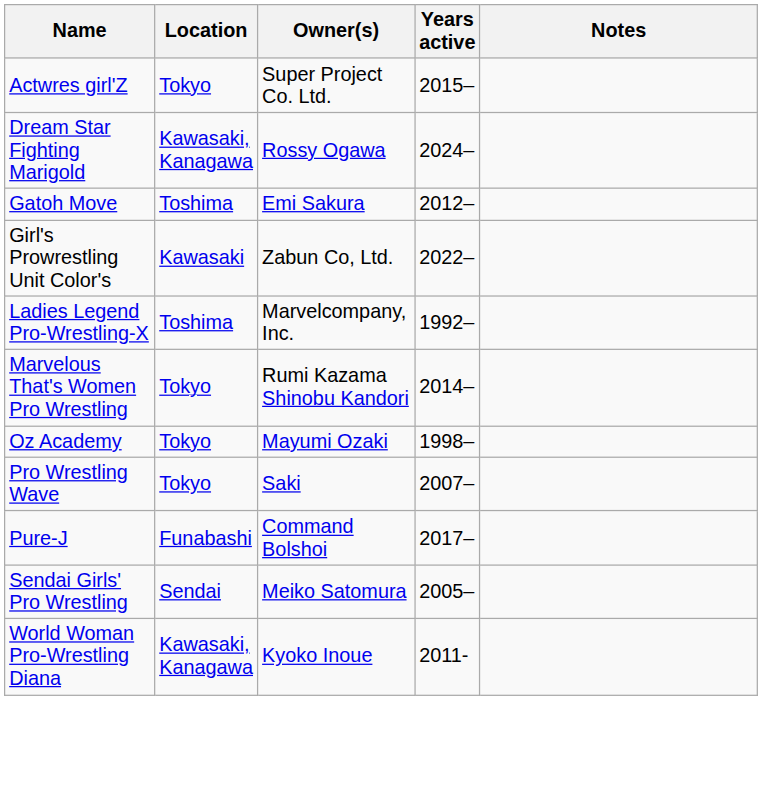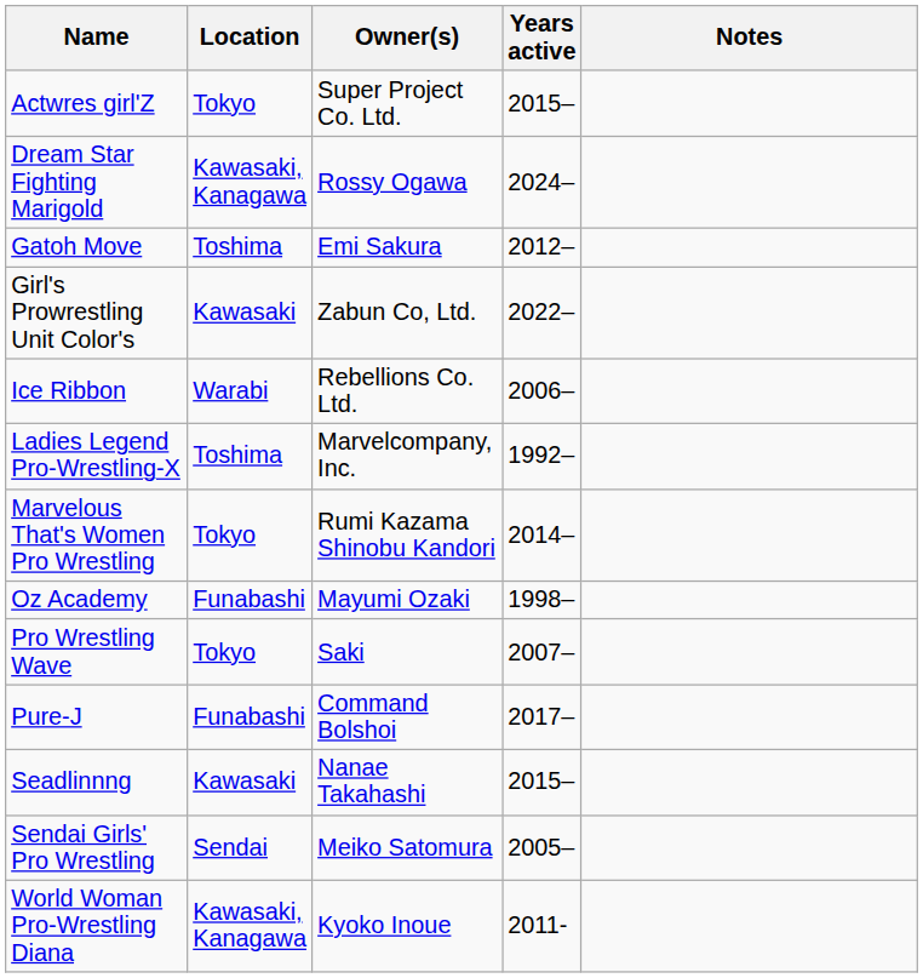 <table class="wikitable sortable">
 <tr>
 <th width="21%">Name</th>
 <th width="7%">Location</th>
 <th width="21%">Owner(s)</th>
 <th width="7%">Years active</th>
 <th width="55%">Notes</th>
 </tr>
 <tr>
 <td><a href='#'>Actwres girl'Z</a></td>
 <td><a href='#'>Tokyo</a></td>
 <td>Super Project Co. Ltd.</td>
 <td>2015–</td>
 <td></td>
 </tr>
 <tr>
 <td><a href='#'>Dream Star Fighting Marigold</a></td>
 <td><a href='#'>Kawasaki, Kanagawa</a></td>
 <td><a href='#'>Rossy Ogawa</a></td>
 <td>2024–</td>
 <td></td>
 </tr>
 <tr>
 <td><a href='#'>Gatoh Move</a></td>
 <td><a href='#'>Toshima</a></td>
 <td><a href='#'>Emi Sakura</a></td>
 <td>2012–</td>
 <td></td>
 </tr>
 <tr>
 <td>Girl's Prowrestling Unit Color's</td>
 <td><a href='#'>Kawasaki</a></td>
 <td>Zabun Co, Ltd.</td>
 <td>2022–</td>
 <td></td>
 </tr>
 <tr>
+<td><a href='#'>Ice Ribbon</a></td>
+<td><a href='#'>Warabi</a></td>
+<td>Rebellions Co. Ltd.</td>
+<td>2006–</td>
+<td></td>
+</tr>
+<tr>
 <td><a href='#'>Ladies Legend Pro-Wrestling-X</a></td>
 <td><a href='#'>Toshima</a></td>
 <td>Marvelcompany, Inc.</td>
 <td>1992–</td>
 <td></td>
 </tr>
 <tr>
 <td><a href='#'>Marvelous That's Women Pro Wrestling</a></td>
 <td><a href='#'>Tokyo</a></td>
 <td>Rumi Kazama<br><a href='#'>Shinobu Kandori</a></td>
 <td>2014–</td>
 <td></td>
 </tr>
 <tr>
 <td><a href='#'>Oz Academy</a></td>
-<td><a href='#'>Tokyo</a></td>
+<td><a href='#'>Funabashi</a></td>
 <td><a href='#'>Mayumi Ozaki</a></td>
 <td>1998–</td>
 <td></td>
 </tr>
 <tr>
 <td><a href='#'>Pro Wrestling Wave</a></td>
 <td><a href='#'>Tokyo</a></td>
 <td><a href='#'>Saki</a></td>
 <td>2007–</td>
 <td></td>
 </tr>
 <tr>
 <td><a href='#'>Pure-J</a></td>
 <td><a href='#'>Funabashi</a></td>
 <td><a href='#'>Command Bolshoi</a></td>
 <td>2017–</td>
 <td></td>
 </tr>
 <tr>
+<td><a href='#'>Seadlinnng</a></td>
+<td><a href='#'>Kawasaki</a></td>
+<td><a href='#'>Nanae Takahashi</a></td>
+<td>2015–</td>
+<td></td>
+</tr>
+<tr>
 <td><a href='#'>Sendai Girls' Pro Wrestling</a></td>
 <td><a href='#'>Sendai</a></td>
 <td><a href='#'>Meiko Satomura</a></td>
 <td>2005–</td>
 <td></td>
 </tr>
 <tr>
 <td><a href='#'>World Woman Pro-Wrestling Diana</a></td>
 <td><a href='#'>Kawasaki, Kanagawa</a></td>
 <td><a href='#'>Kyoko Inoue</a></td>
 <td>2011-</td>
 <td></td>
 </tr>
 </table>
